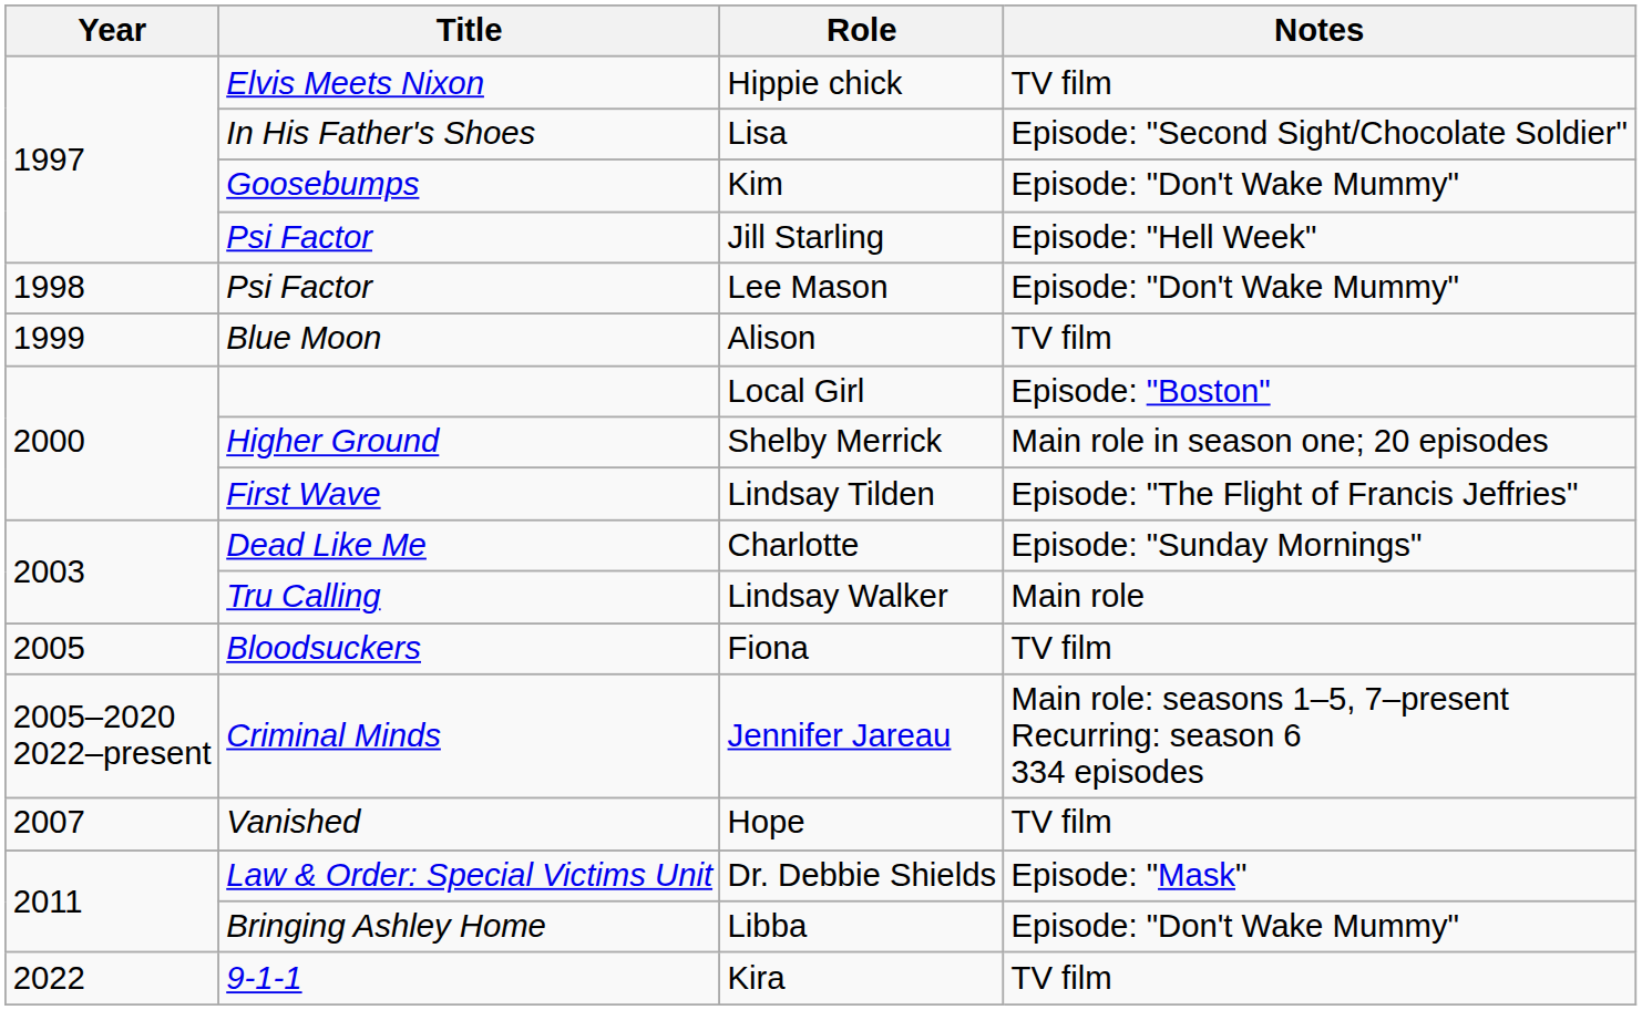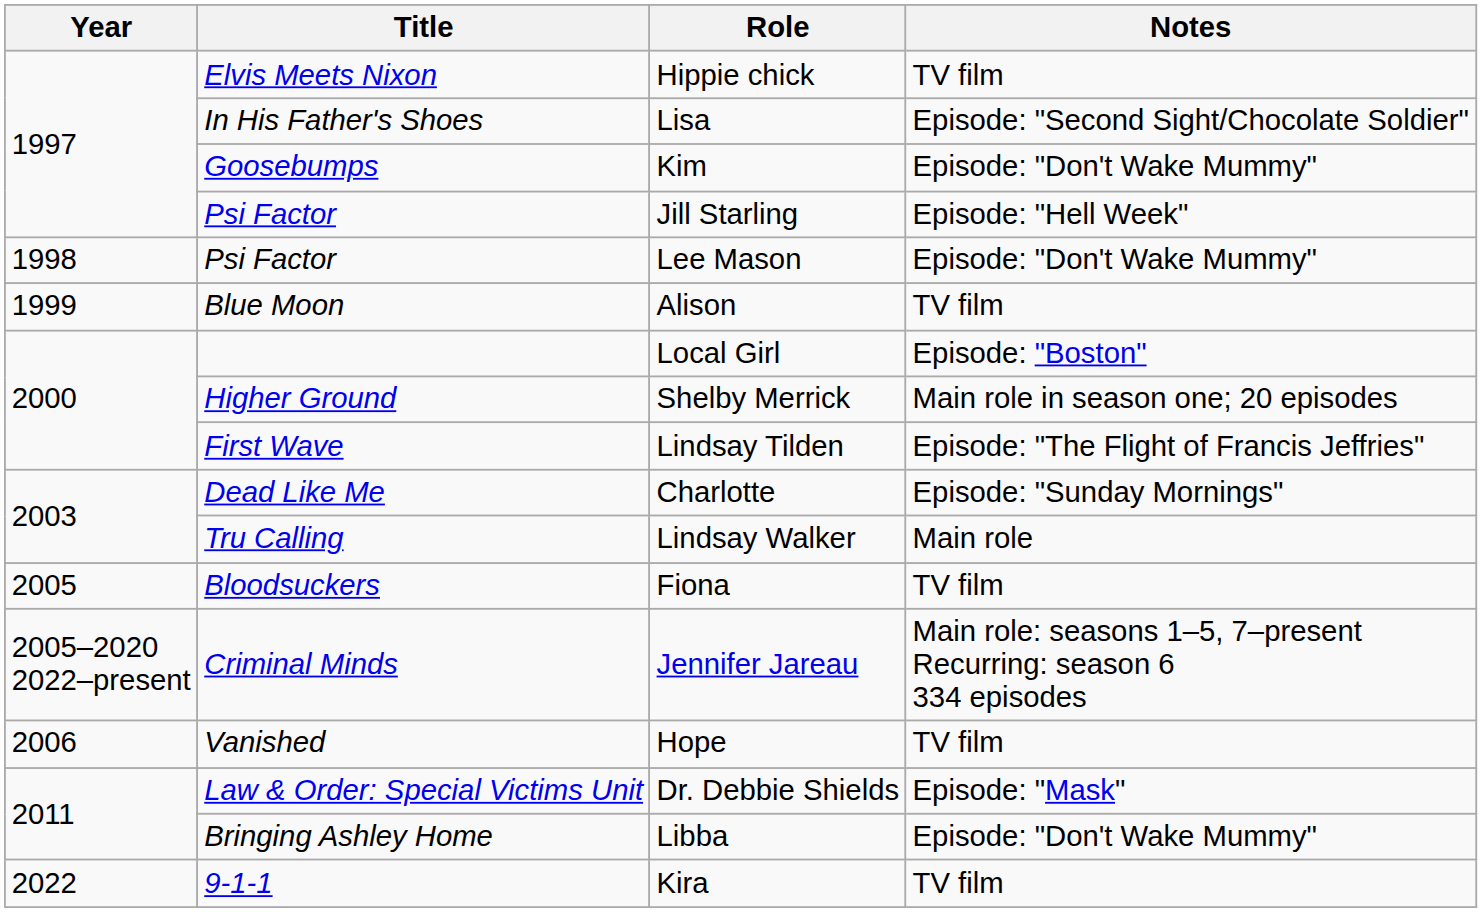 <table class="wikitable sortable">
 <tr>
 <th>Year</th>
 <th>Title</th>
 <th>Role</th>
 <th class="unsortable">Notes</th>
 </tr>
 <tr>
 <td rowspan=4>1997</td>
 <td><em><a href='#'>Elvis Meets Nixon</a></em></td>
 <td>Hippie chick</td>
 <td>TV film</td>
 </tr>
 <tr>
 <td><em>In His Father's Shoes</em></td>
 <td>Lisa</td>
 <td>Episode: "Second Sight/Chocolate Soldier"</td>
 </tr>
 <tr>
 <td><em><a href='#'>Goosebumps</a></em></td>
 <td>Kim</td>
 <td>Episode: "Don't Wake Mummy"</td>
 </tr>
 <tr>
 <td><em><a href='#'>Psi Factor</a></em></td>
 <td>Jill Starling</td>
 <td>Episode: "Hell Week"</td>
 </tr>
 <tr>
 <td>1998</td>
 <td><em>Psi Factor</em></td>
 <td>Lee Mason</td>
 <td>Episode: "Don't Wake Mummy"</td>
 </tr>
 <tr>
 <td>1999</td>
 <td><em>Blue Moon</em></td>
 <td>Alison</td>
 <td>TV film</td>
 </tr>
 <tr>
 <td rowspan=3>2000</td>
 <td><em></em></td>
 <td>Local Girl</td>
 <td>Episode: <a href='#'>"Boston"</a></td>
 </tr>
 <tr>
 <td><em><a href='#'>Higher Ground</a></em></td>
 <td>Shelby Merrick</td>
 <td>Main role in season one; 20 episodes</td>
 </tr>
 <tr>
 <td><em><a href='#'>First Wave</a></em></td>
 <td>Lindsay Tilden</td>
 <td>Episode: "The Flight of Francis Jeffries"</td>
 </tr>
 <tr>
 <td rowspan=2>2003</td>
 <td><em><a href='#'>Dead Like Me</a></em></td>
 <td>Charlotte</td>
 <td>Episode: "Sunday Mornings"</td>
 </tr>
 <tr>
 <td><em><a href='#'>Tru Calling</a></em></td>
 <td>Lindsay Walker</td>
 <td>Main role</td>
 </tr>
 <tr>
 <td>2005</td>
 <td><em><a href='#'>Bloodsuckers</a></em></td>
 <td>Fiona</td>
 <td>TV film</td>
 </tr>
 <tr>
 <td>2005–2020<br>2022–present</td>
 <td><em><a href='#'>Criminal Minds</a></em></td>
 <td><a href='#'>Jennifer Jareau</a></td>
 <td>Main role: seasons 1–5, 7–present <br> Recurring: season 6 <br> 334 episodes</td>
 </tr>
 <tr>
-<td>2007</td>
+<td>2006</td>
 <td><em>Vanished</em></td>
 <td>Hope</td>
 <td>TV film</td>
 </tr>
 <tr>
 <td rowspan=2>2011</td>
 <td><em><a href='#'>Law & Order: Special Victims Unit</a></em></td>
 <td>Dr. Debbie Shields</td>
 <td>Episode: "<a href='#'>Mask</a>"</td>
 </tr>
 <tr>
 <td><em>Bringing Ashley Home</em></td>
 <td>Libba</td>
 <td>Episode: "Don't Wake Mummy"</td>
 </tr>
 <tr>
 <td>2022</td>
 <td><em><a href='#'>9-1-1</a></em></td>
 <td>Kira</td>
 <td>TV film</td>
 </tr>
 </table>
